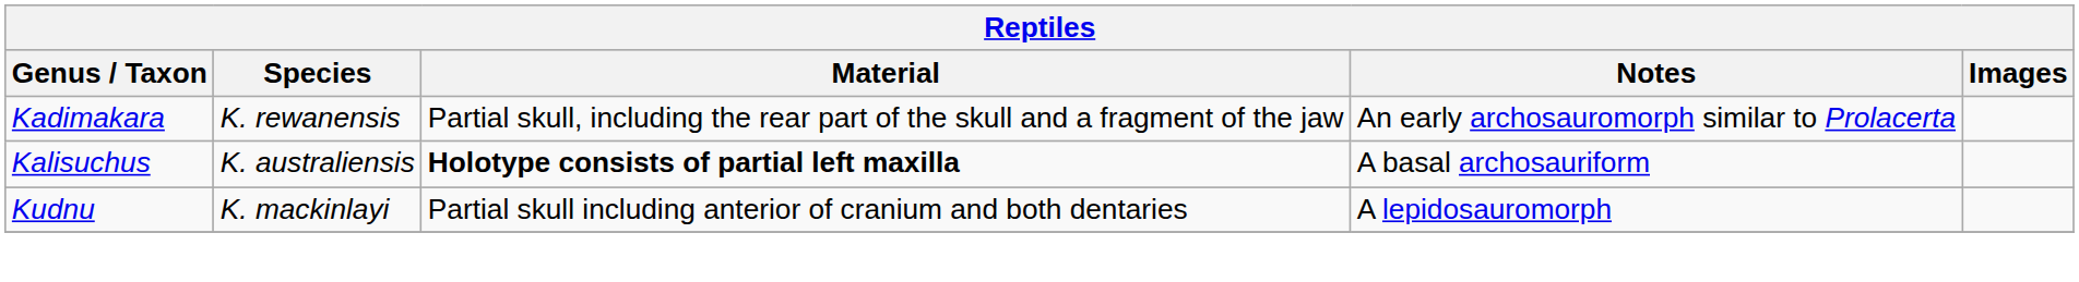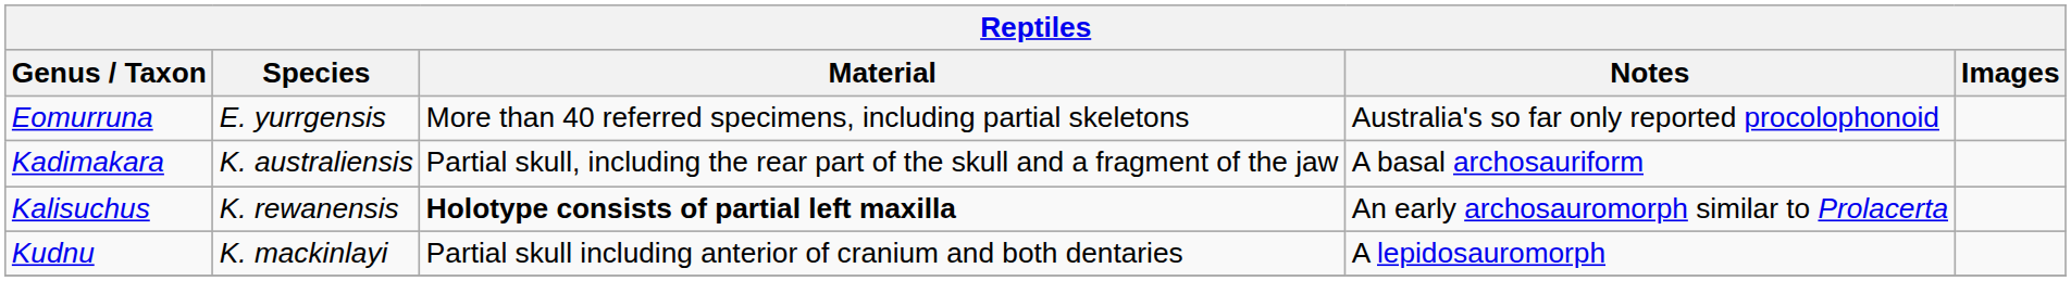 <table class="wikitable" align="center">
 <tr>
 <th colspan="5" align="center"><strong><a href='#'>Reptiles</a></strong></th>
 </tr>
 <tr>
 <th>Genus / Taxon</th>
 <th>Species</th>
 <th>Material</th>
 <th>Notes</th>
 <th>Images</th>
 </tr>
 <tr>
+<td><em><a href='#'>Eomurruna</a></em></td>
+<td><em>E. yurrgensis</em></td>
+<td>More than 40 referred specimens, including partial skeletons</td>
+<td>Australia's so far only reported <a href='#'>procolophonoid</a></td>
+<td></td>
+</tr>
+<tr>
 <td><em><a href='#'>Kadimakara</a></em></td>
-<td><em>K. rewanensis</em></td>
+<td><em>K. australiensis</em></td>
 <td>Partial skull, including the rear part of the skull and a fragment of the jaw</td>
-<td>An early <a href='#'>archosauromorph</a> similar to <em><a href='#'>Prolacerta</a></em></td>
+<td>A basal <a href='#'>archosauriform</a></td>
 <td></td>
 </tr>
 <tr>
 <td><em><a href='#'>Kalisuchus</a></em></td>
-<td><em>K. australiensis</em></td>
+<td><em>K. rewanensis</em></td>
 <td><strong>Holotype consists of partial left maxilla</strong></td>
-<td>A basal <a href='#'>archosauriform</a></td>
+<td>An early <a href='#'>archosauromorph</a> similar to <em><a href='#'>Prolacerta</a></em></td>
 <td></td>
 </tr>
 <tr>
 <td><em><a href='#'>Kudnu</a></em></td>
 <td><em>K. mackinlayi</em></td>
 <td>Partial skull including anterior of cranium and both dentaries</td>
 <td>A <a href='#'>lepidosauromorph</a></td>
 <td></td>
 </tr>
 <tr>
 </tr>
 </table>
